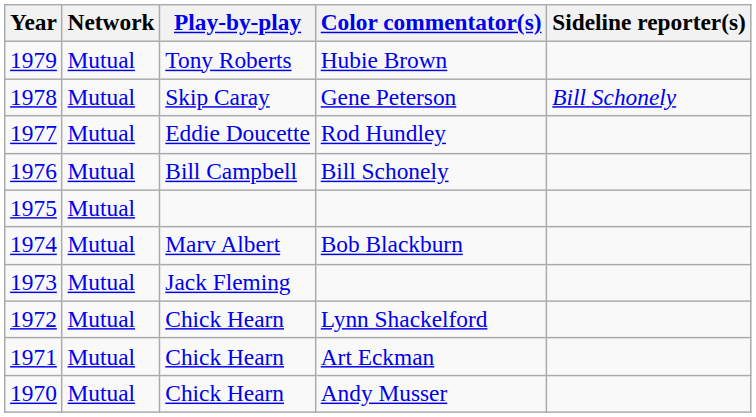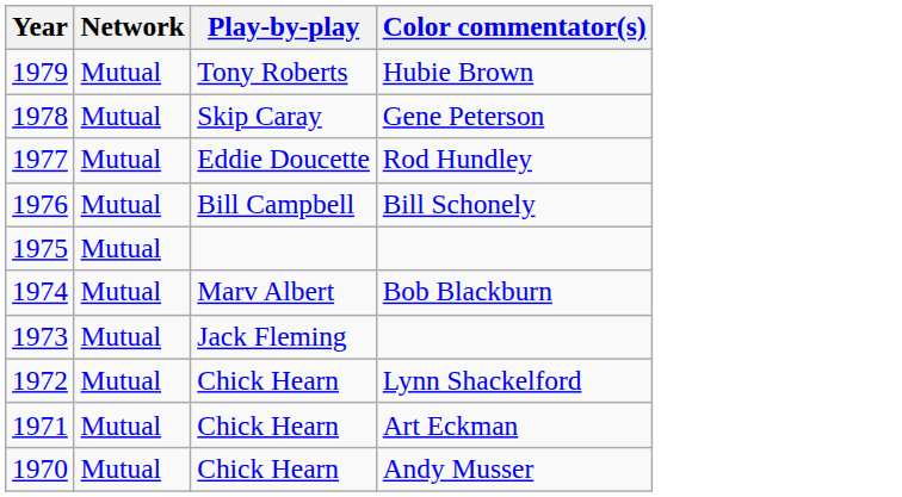 <table class=wikitable>
 <tr>
 <th>Year</th>
 <th>Network</th>
 <th><a href='#'>Play-by-play</a></th>
 <th><a href='#'>Color commentator(s)</a></th>
-<th>Sideline reporter(s)</th>
 </tr>
 <tr>
 <td><a href='#'>1979</a></td>
 <td><a href='#'>Mutual</a></td>
 <td><a href='#'>Tony Roberts</a></td>
 <td><a href='#'>Hubie Brown</a></td>
-<td></td>
 </tr>
 <tr>
 <td><a href='#'>1978</a></td>
 <td><a href='#'>Mutual</a></td>
 <td><a href='#'>Skip Caray</a></td>
 <td><a href='#'>Gene Peterson</a></td>
-<td><em><a href='#'>Bill Schonely</a></em></td>
 </tr>
 <tr>
 <td><a href='#'>1977</a></td>
 <td><a href='#'>Mutual</a></td>
 <td><a href='#'>Eddie Doucette</a></td>
 <td><a href='#'>Rod Hundley</a></td>
-<td></td>
 </tr>
 <tr>
 <td><a href='#'>1976</a></td>
 <td><a href='#'>Mutual</a></td>
 <td><a href='#'>Bill Campbell</a></td>
 <td><a href='#'>Bill Schonely</a></td>
-<td></td>
 </tr>
 <tr>
 <td><a href='#'>1975</a></td>
 <td><a href='#'>Mutual</a></td>
-<td></td>
 <td></td>
 <td></td>
 </tr>
 <tr>
 <td><a href='#'>1974</a></td>
 <td><a href='#'>Mutual</a></td>
 <td><a href='#'>Marv Albert</a></td>
 <td><a href='#'>Bob Blackburn</a></td>
-<td></td>
 </tr>
 <tr>
 <td><a href='#'>1973</a></td>
 <td><a href='#'>Mutual</a></td>
 <td><a href='#'>Jack Fleming</a></td>
-<td></td>
 <td></td>
 </tr>
 <tr>
 <td><a href='#'>1972</a></td>
 <td><a href='#'>Mutual</a></td>
 <td><a href='#'>Chick Hearn</a></td>
 <td><a href='#'>Lynn Shackelford</a></td>
-<td></td>
 </tr>
 <tr>
 <td><a href='#'>1971</a></td>
 <td><a href='#'>Mutual</a></td>
 <td><a href='#'>Chick Hearn</a></td>
 <td><a href='#'>Art Eckman</a></td>
-<td></td>
 </tr>
 <tr>
 <td><a href='#'>1970</a></td>
 <td><a href='#'>Mutual</a></td>
 <td><a href='#'>Chick Hearn</a></td>
 <td><a href='#'>Andy Musser</a></td>
-<td></td>
 </tr>
 </table>
